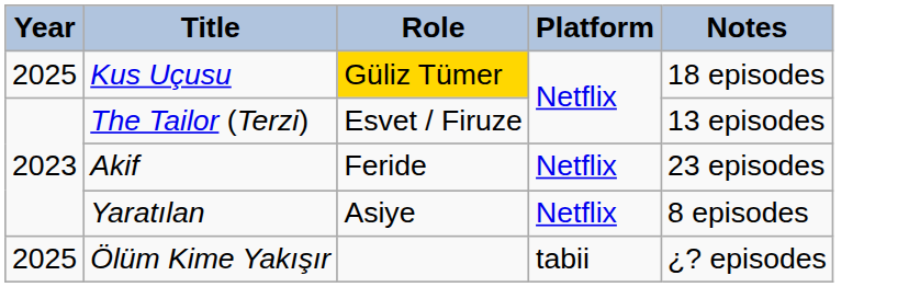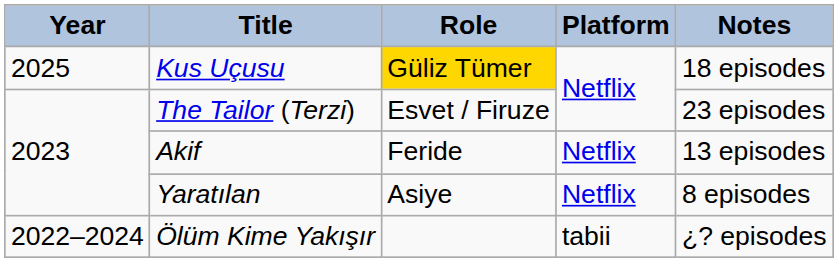 <table class="wikitable">
 <tr>
 <th style="background:#B0C4DE;">Year</th>
 <th style="background:#B0C4DE;">Title</th>
 <th style="background:#B0C4DE;">Role</th>
 <th style="background:#B0C4DE;">Platform</th>
 <th style="background:#B0C4DE;">Notes</th>
 </tr>
 <tr>
 <td>2025</td>
 <td><em><a href='#'>Kus Uçusu</a></em></td>
 <td style="background: gold;">Güliz Tümer</td>
 <td rowspan="2"><a href='#'>Netflix</a></td>
 <td>18 episodes</td>
 </tr>
 <tr>
 <td rowspan="3">2023</td>
 <td><em><a href='#'>The Tailor</a></em> (<em>Terzi</em>)</td>
 <td>Esvet / Firuze</td>
-<td>13 episodes</td>
+<td>23 episodes</td>
 </tr>
 <tr>
 <td><em>Akif</em></td>
 <td>Feride</td>
 <td><a href='#'>Netflix</a></td>
-<td>23 episodes</td>
+<td>13 episodes</td>
 </tr>
 <tr>
 <td><em>Yaratılan</em></td>
 <td>Asiye</td>
 <td><a href='#'>Netflix</a></td>
 <td>8 episodes</td>
 </tr>
 <tr>
-<td>2025</td>
+<td>2022–2024</td>
 <td><em>Ölüm Kime Yakışır</em></td>
 <td></td>
 <td>tabii</td>
 <td>¿? episodes</td>
 </tr>
 </table>
